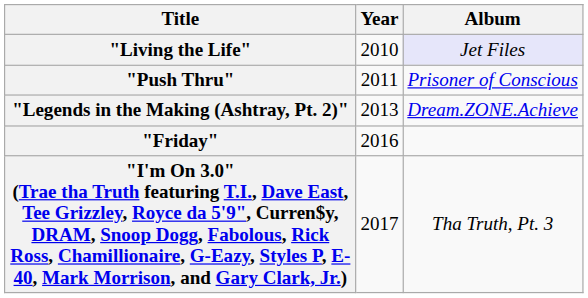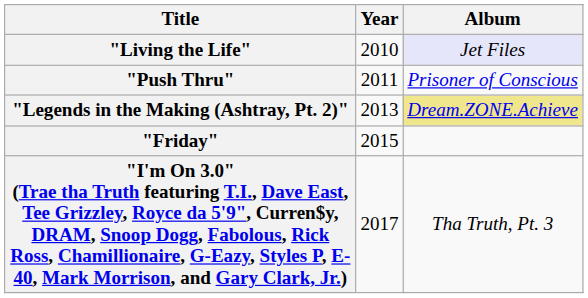 <table class="wikitable plainrowheaders" style="text-align:center;">
 <tr>
 <th scope="col" style="width:18em;">Title</th>
 <th scope="col">Year</th>
 <th scope="col">Album</th>
 </tr>
 <tr>
 <th scope="row">"Living the Life"<br></th>
 <td>2010</td>
 <td style="background: lavender;"><em>Jet Files</em></td>
 </tr>
 <tr>
 <th scope="row">"Push Thru"<br></th>
 <td>2011</td>
 <td><em><a href='#'>Prisoner of Conscious</a></em></td>
 </tr>
 <tr>
 <th scope="row">"Legends in the Making (Ashtray, Pt. 2)"<br></th>
 <td>2013</td>
-<td><em><a href='#'>Dream.ZONE.Achieve</a></em></td>
+<td style="background: khaki;"><em><a href='#'>Dream.ZONE.Achieve</a></em></td>
 </tr>
 <tr>
 <th scope="row">"Friday"<br></th>
-<td>2016</td>
+<td>2015</td>
 <td></td>
 </tr>
 <tr>
 <th scope="row">"I'm On 3.0"<br><span>(<a href='#'>Trae tha Truth</a> featuring <a href='#'>T.I.</a>, <a href='#'>Dave East</a>, <a href='#'>Tee Grizzley</a>, <a href='#'>Royce da 5'9"</a>, Curren$y, <a href='#'>DRAM</a>, <a href='#'>Snoop Dogg</a>, <a href='#'>Fabolous</a>, <a href='#'>Rick Ross</a>, <a href='#'>Chamillionaire</a>, <a href='#'>G-Eazy</a>, <a href='#'>Styles P</a>, <a href='#'>E-40</a>, <a href='#'>Mark Morrison</a>, and <a href='#'>Gary Clark, Jr.</a>)</span></th>
 <td>2017</td>
 <td><em>Tha Truth, Pt. 3</em></td>
 </tr>
 </table>
